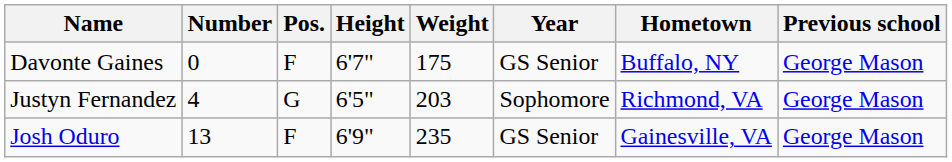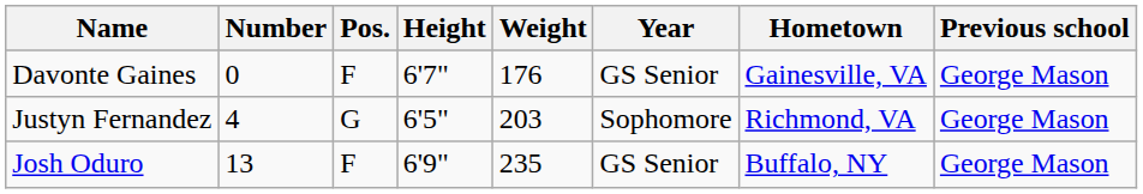 <table class="wikitable sortable" border="1">
 <tr>
 <th>Name</th>
 <th>Number</th>
 <th>Pos.</th>
 <th>Height</th>
 <th>Weight</th>
 <th>Year</th>
 <th>Hometown</th>
 <th class="unsortable">Previous school</th>
 </tr>
 <tr>
 <td>Davonte Gaines</td>
 <td>0</td>
 <td>F</td>
 <td>6'7"</td>
-<td>175</td>
+<td>176</td>
 <td>GS Senior</td>
-<td><a href='#'>Buffalo, NY</a></td>
+<td><a href='#'>Gainesville, VA</a></td>
 <td><a href='#'>George Mason</a></td>
 </tr>
 <tr>
 <td>Justyn Fernandez</td>
 <td>4</td>
 <td>G</td>
 <td>6'5"</td>
 <td>203</td>
 <td>Sophomore</td>
 <td><a href='#'>Richmond, VA</a></td>
 <td><a href='#'>George Mason</a></td>
 </tr>
 <tr>
 <td><a href='#'>Josh Oduro</a></td>
 <td>13</td>
 <td>F</td>
 <td>6'9"</td>
 <td>235</td>
 <td>GS Senior</td>
-<td><a href='#'>Gainesville, VA</a></td>
+<td><a href='#'>Buffalo, NY</a></td>
 <td><a href='#'>George Mason</a></td>
 </tr>
 </table>
